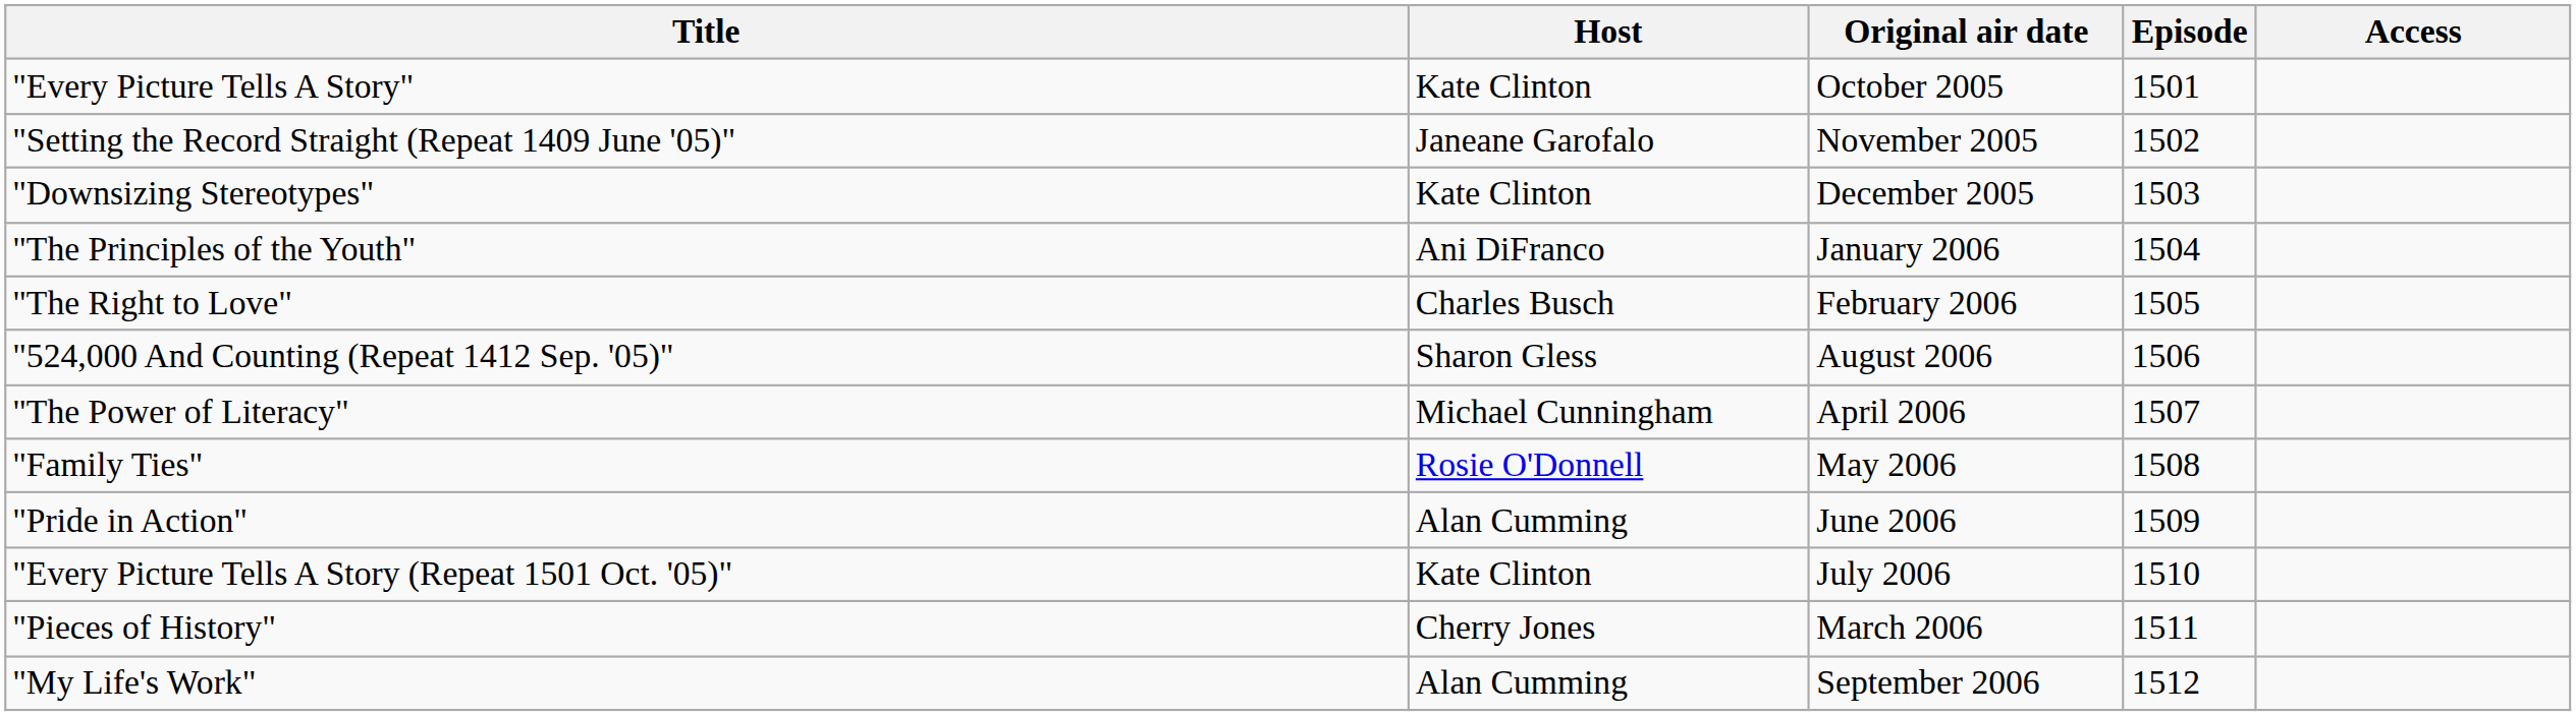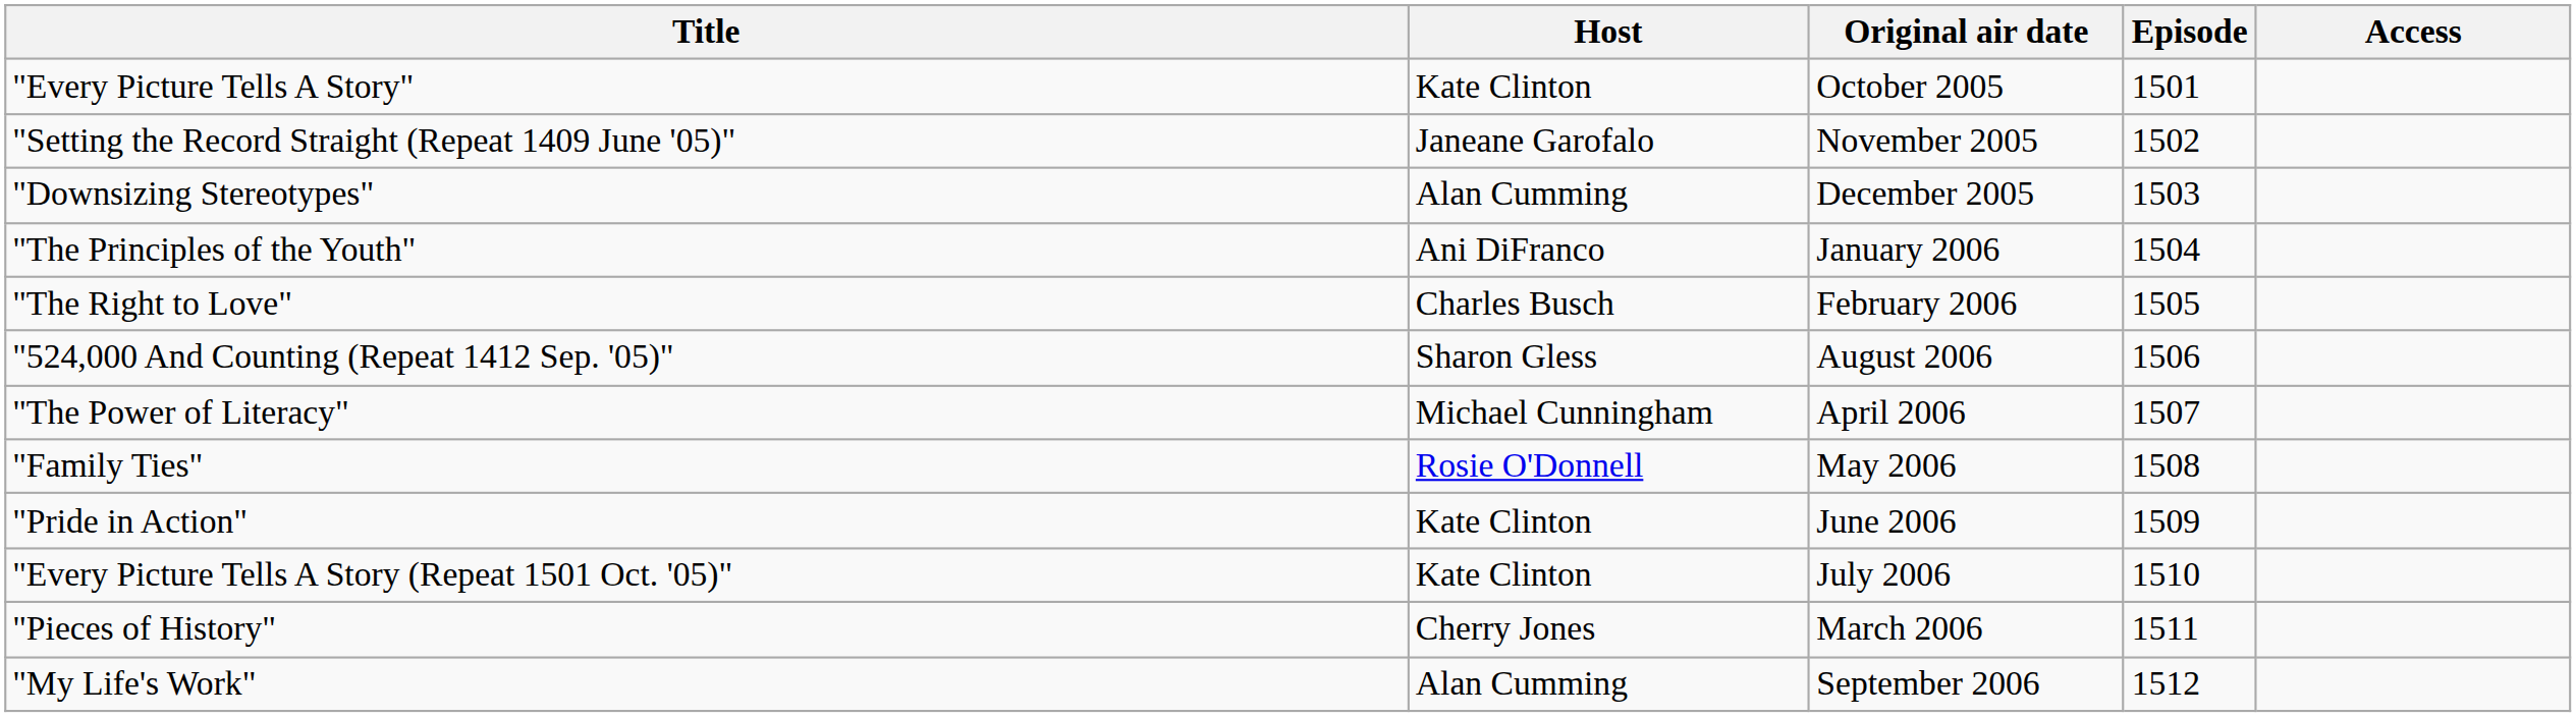 <table class="wikitable" style="text-align=center; width:95%; margin:auto;">
 <tr>
 <th>Title</th>
 <th width="180">Host</th>
 <th width="140">Original air date</th>
 <th width="40">Episode</th>
 <th width="140">Access</th>
 </tr>
 <tr>
 <td>"Every Picture Tells A Story"</td>
 <td>Kate Clinton</td>
 <td>October 2005</td>
 <td>1501</td>
 <td></td>
 </tr>
 <tr>
 <td>"Setting the Record Straight (Repeat 1409 June '05)"</td>
 <td>Janeane Garofalo</td>
 <td>November 2005</td>
 <td>1502</td>
 <td></td>
 </tr>
 <tr>
 <td>"Downsizing Stereotypes"</td>
-<td>Kate Clinton</td>
+<td>Alan Cumming</td>
 <td>December 2005</td>
 <td>1503</td>
 <td></td>
 </tr>
 <tr>
 <td>"The Principles of the Youth"</td>
 <td>Ani DiFranco</td>
 <td>January 2006</td>
 <td>1504</td>
 <td></td>
 </tr>
 <tr>
 <td>"The Right to Love"</td>
 <td>Charles Busch</td>
 <td>February 2006</td>
 <td>1505</td>
 <td></td>
 </tr>
 <tr>
 <td>"524,000 And Counting (Repeat 1412 Sep. '05)"</td>
 <td>Sharon Gless</td>
 <td>August 2006</td>
 <td>1506</td>
 <td></td>
 </tr>
 <tr>
 <td>"The Power of Literacy"</td>
 <td>Michael Cunningham</td>
 <td>April 2006</td>
 <td>1507</td>
 <td></td>
 </tr>
 <tr>
 <td>"Family Ties"</td>
 <td><a href='#'>Rosie O'Donnell</a></td>
 <td>May 2006</td>
 <td>1508</td>
 <td></td>
 </tr>
 <tr>
 <td>"Pride in Action"</td>
-<td>Alan Cumming</td>
+<td>Kate Clinton</td>
 <td>June 2006</td>
 <td>1509</td>
 <td></td>
 </tr>
 <tr>
 <td>"Every Picture Tells A Story (Repeat 1501 Oct. '05)"</td>
 <td>Kate Clinton</td>
 <td>July 2006</td>
 <td>1510</td>
 <td></td>
 </tr>
 <tr>
 <td>"Pieces of History"</td>
 <td>Cherry Jones</td>
 <td>March 2006</td>
 <td>1511</td>
 <td></td>
 </tr>
 <tr>
 <td>"My Life's Work"</td>
 <td>Alan Cumming</td>
 <td>September 2006</td>
 <td>1512</td>
 <td></td>
 </tr>
 </table>
